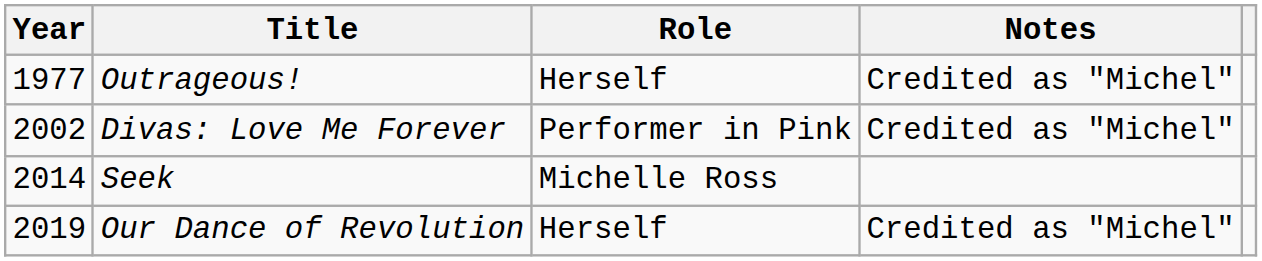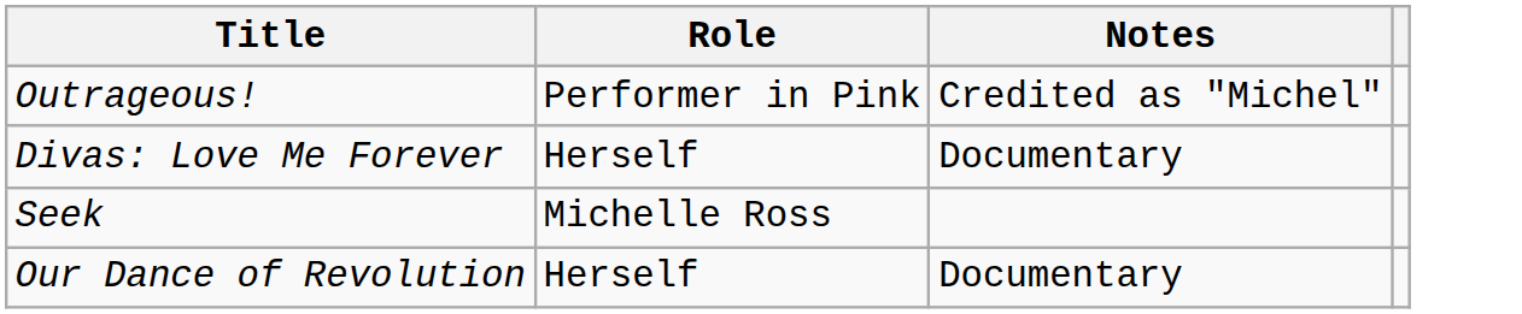 <table class="wikitable">
 <tr>
-<th>Year</th>
 <th>Title</th>
 <th>Role</th>
 <th>Notes</th>
 <th></th>
 </tr>
 <tr>
-<td>1977</td>
 <td><em>Outrageous!</em></td>
-<td>Herself</td>
-<td>Credited as "Michel"</td>
-<td style="text-align: center;"></td>
-</tr>
-<tr>
-<td>2002</td>
-<td><em>Divas: Love Me Forever</em></td>
 <td>Performer in Pink</td>
 <td>Credited as "Michel"</td>
 <td style="text-align: center;"></td>
 </tr>
 <tr>
-<td>2014</td>
+<td><em>Divas: Love Me Forever</em></td>
+<td>Herself</td>
+<td>Documentary</td>
+<td style="text-align: center;"></td>
+</tr>
+<tr>
 <td><em>Seek</em></td>
 <td>Michelle Ross</td>
 <td></td>
 <td style="text-align: center;"></td>
 </tr>
 <tr>
-<td>2019</td>
 <td><em>Our Dance of Revolution</em></td>
 <td>Herself</td>
-<td>Credited as "Michel"</td>
+<td>Documentary</td>
 <td style="text-align: center;"></td>
 </tr>
 </table>
